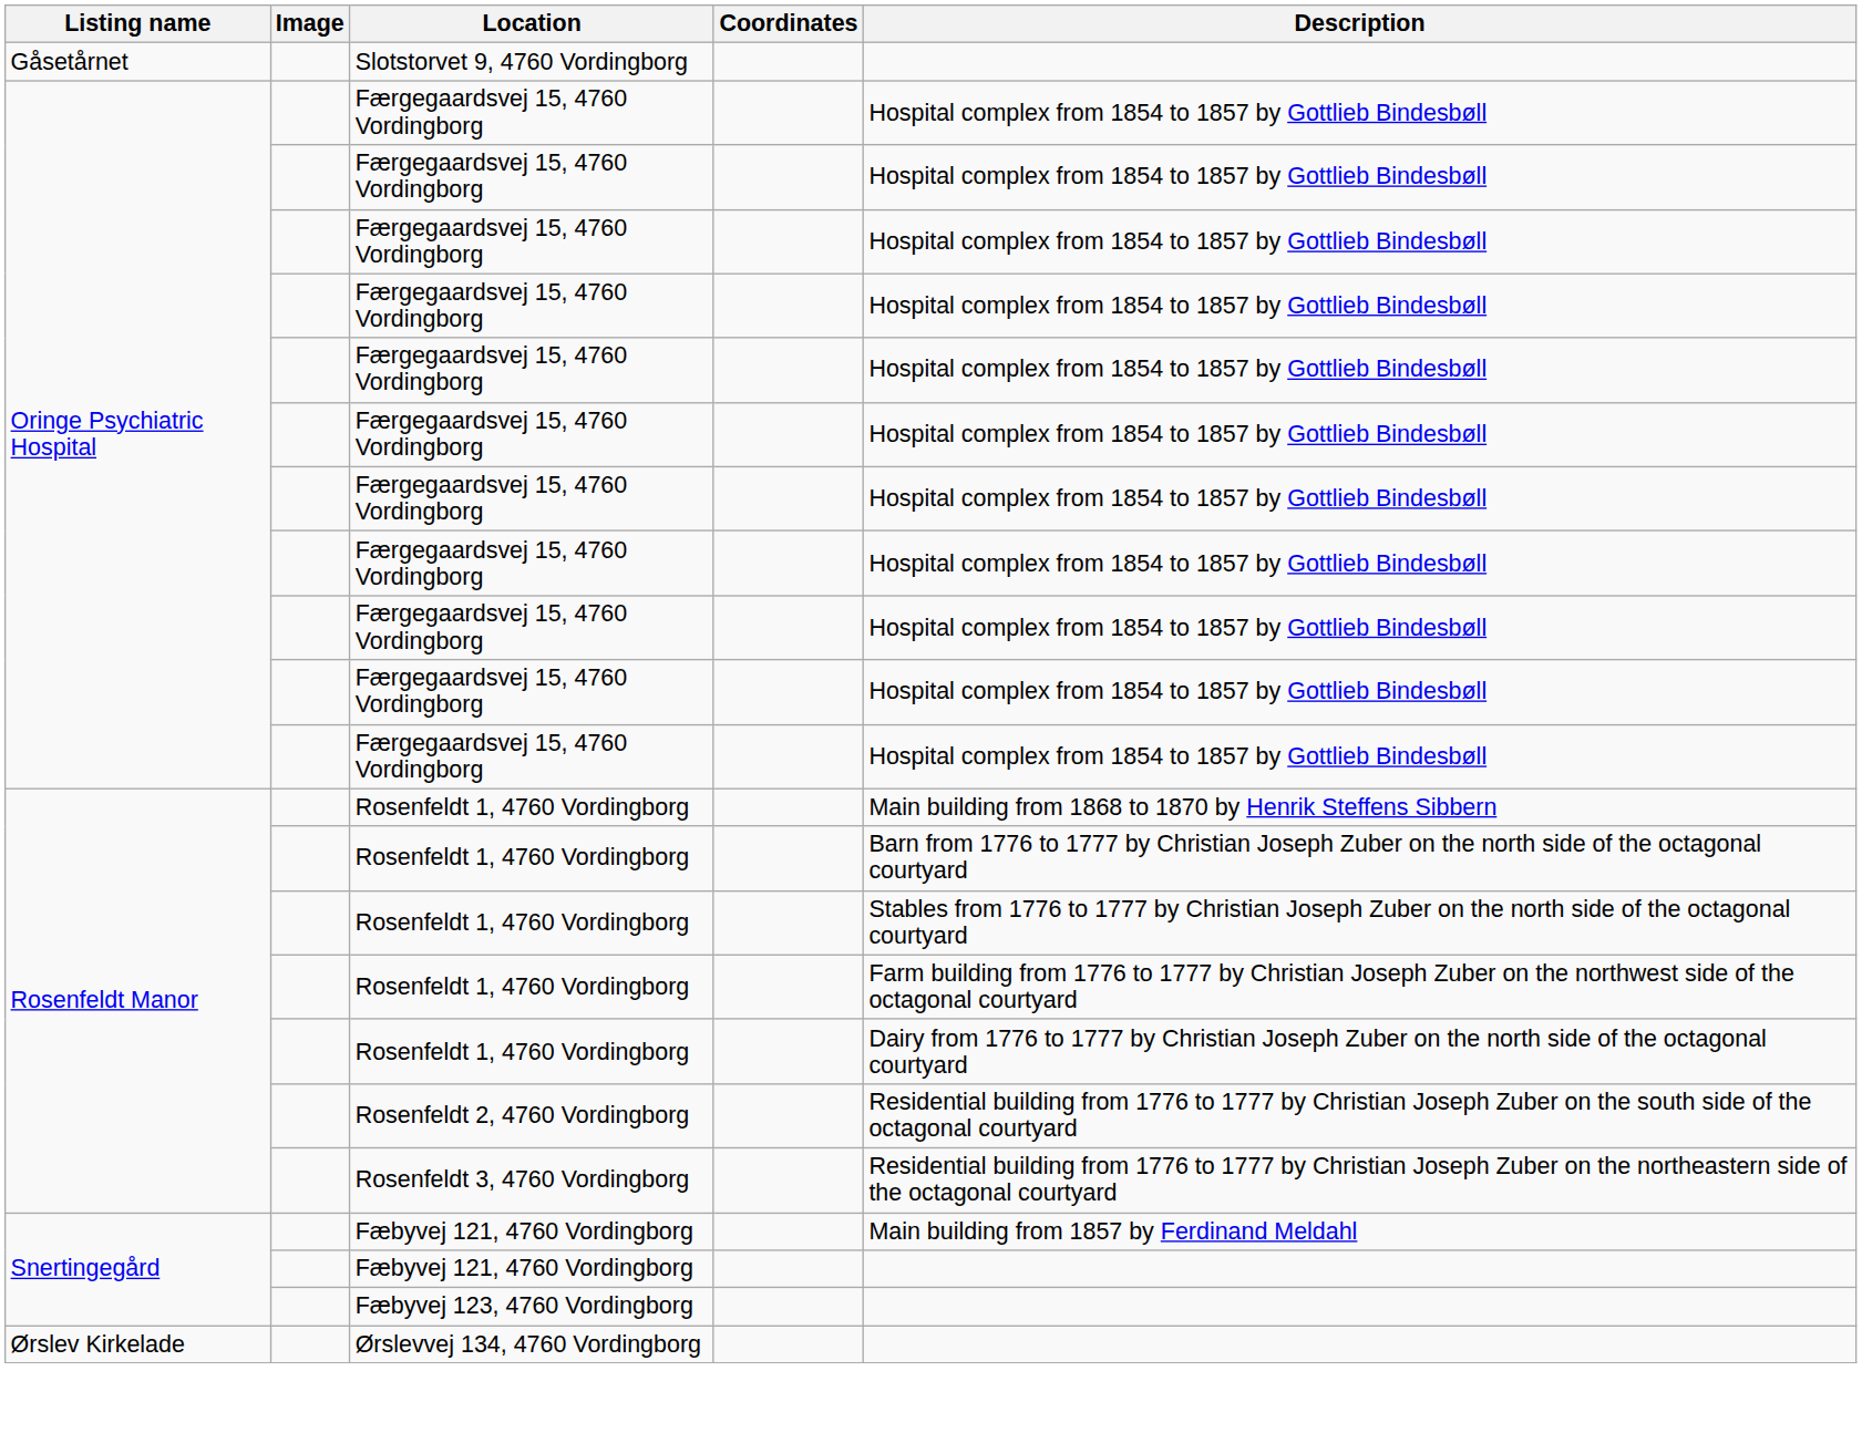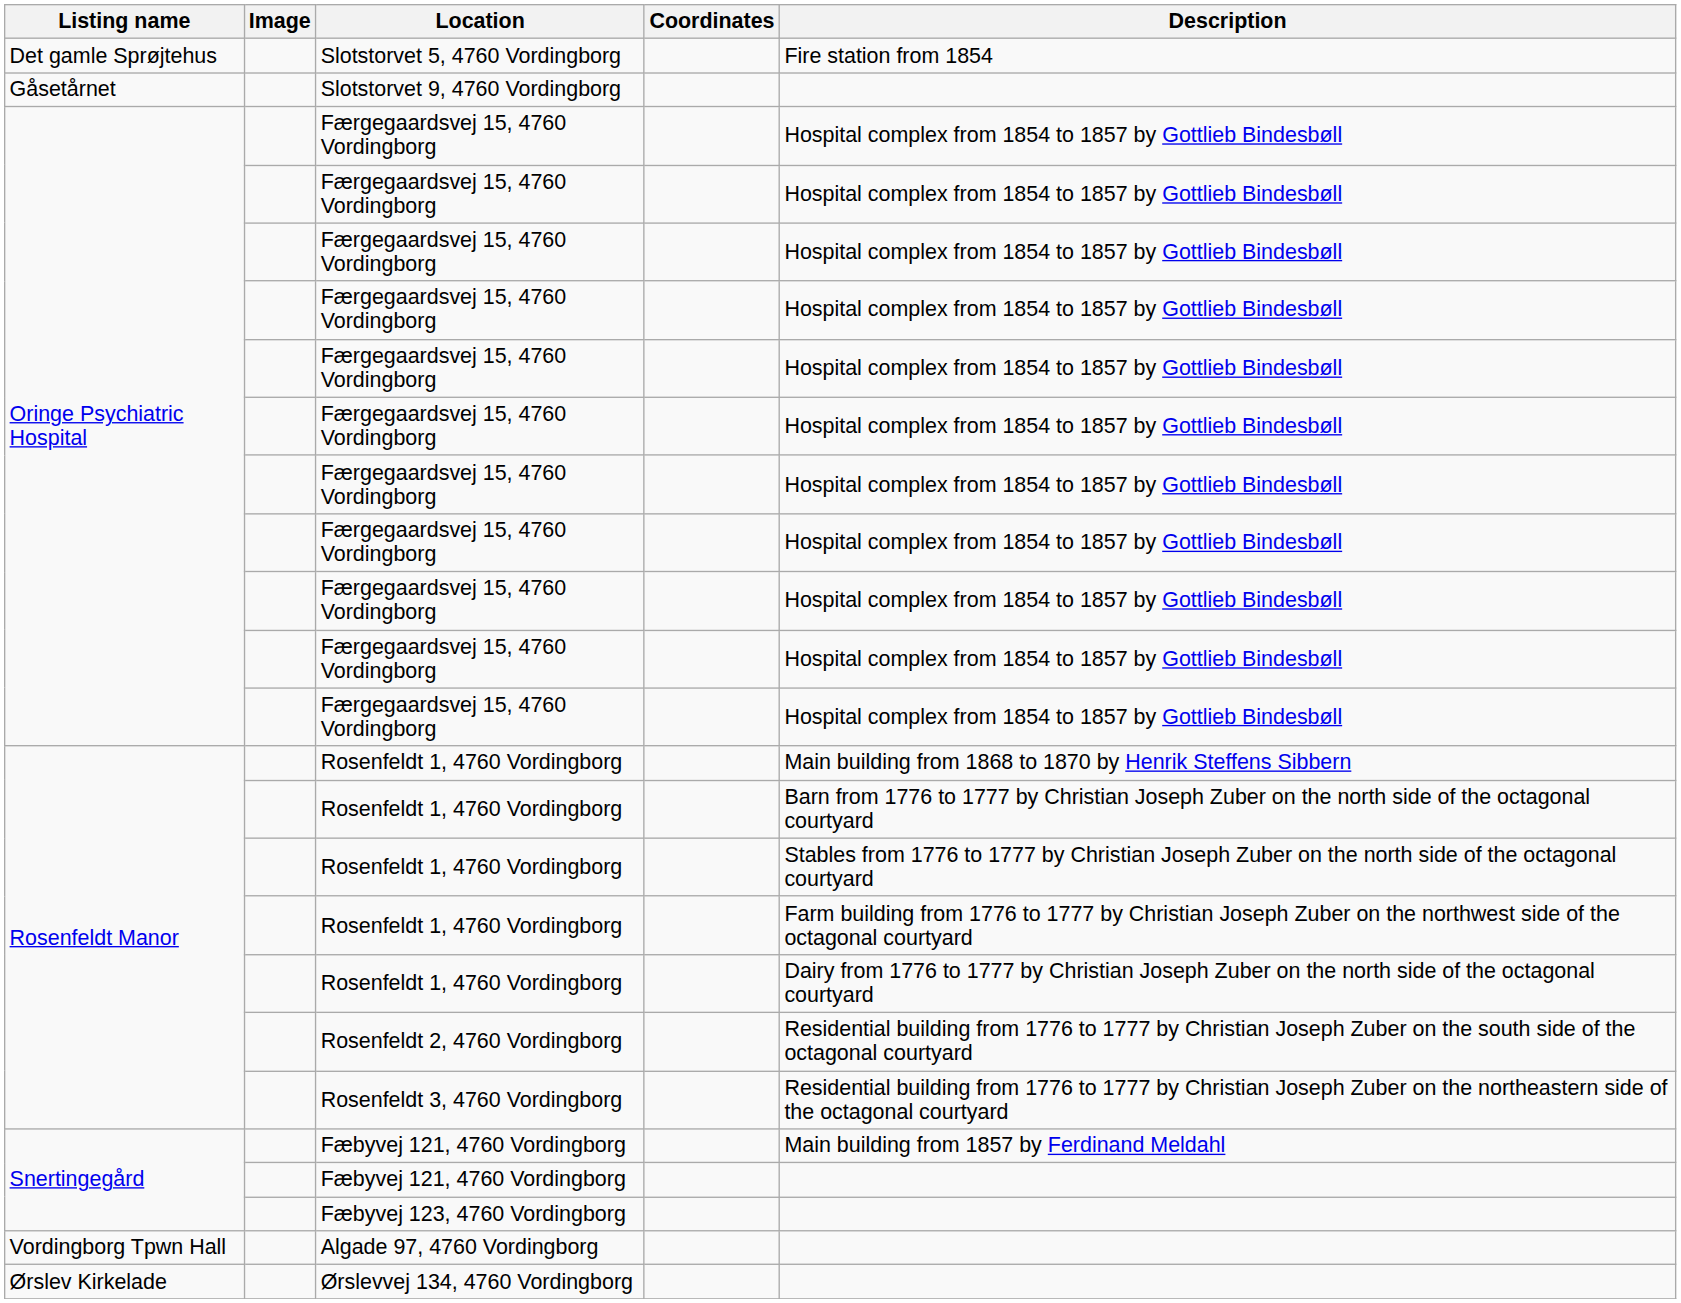 <table class="wikitable sortable">
 <tr>
 <th>Listing name</th>
 <th>Image</th>
 <th>Location</th>
 <th>Coordinates</th>
 <th>Description</th>
+</tr>
+<tr>
+<td>Det gamle Sprøjtehus</td>
+<td></td>
+<td>Slotstorvet 5, 4760 Vordingborg</td>
+<td></td>
+<td>Fire station from 1854</td>
 </tr>
 <tr>
 <td>Gåsetårnet</td>
 <td></td>
 <td>Slotstorvet 9, 4760 Vordingborg</td>
 <td></td>
 <td></td>
 </tr>
 <tr>
 <td rowspan="11"><a href='#'>Oringe Psychiatric Hospital</a></td>
 <td></td>
 <td>Færgegaardsvej 15, 4760 Vordingborg</td>
 <td></td>
 <td>Hospital complex from 1854 to 1857 by <a href='#'>Gottlieb Bindesbøll</a></td>
 </tr>
 <tr>
 <td></td>
 <td>Færgegaardsvej 15, 4760 Vordingborg</td>
 <td></td>
 <td>Hospital complex from 1854 to 1857 by <a href='#'>Gottlieb Bindesbøll</a></td>
 </tr>
 <tr>
 <td></td>
 <td>Færgegaardsvej 15, 4760 Vordingborg</td>
 <td></td>
 <td>Hospital complex from 1854 to 1857 by <a href='#'>Gottlieb Bindesbøll</a></td>
 </tr>
 <tr>
 <td></td>
 <td>Færgegaardsvej 15, 4760 Vordingborg</td>
 <td></td>
 <td>Hospital complex from 1854 to 1857 by <a href='#'>Gottlieb Bindesbøll</a></td>
 </tr>
 <tr>
 <td></td>
 <td>Færgegaardsvej 15, 4760 Vordingborg</td>
 <td></td>
 <td>Hospital complex from 1854 to 1857 by <a href='#'>Gottlieb Bindesbøll</a></td>
 </tr>
 <tr>
 <td></td>
 <td>Færgegaardsvej 15, 4760 Vordingborg</td>
 <td></td>
 <td>Hospital complex from 1854 to 1857 by <a href='#'>Gottlieb Bindesbøll</a></td>
 </tr>
 <tr>
 <td></td>
 <td>Færgegaardsvej 15, 4760 Vordingborg</td>
 <td></td>
 <td>Hospital complex from 1854 to 1857 by <a href='#'>Gottlieb Bindesbøll</a></td>
 </tr>
 <tr>
 <td></td>
 <td>Færgegaardsvej 15, 4760 Vordingborg</td>
 <td></td>
 <td>Hospital complex from 1854 to 1857 by <a href='#'>Gottlieb Bindesbøll</a></td>
 </tr>
 <tr>
 <td></td>
 <td>Færgegaardsvej 15, 4760 Vordingborg</td>
 <td></td>
 <td>Hospital complex from 1854 to 1857 by <a href='#'>Gottlieb Bindesbøll</a></td>
 </tr>
 <tr>
 <td></td>
 <td>Færgegaardsvej 15, 4760 Vordingborg</td>
 <td></td>
 <td>Hospital complex from 1854 to 1857 by <a href='#'>Gottlieb Bindesbøll</a></td>
 </tr>
 <tr>
 <td></td>
 <td>Færgegaardsvej 15, 4760 Vordingborg</td>
 <td></td>
 <td>Hospital complex from 1854 to 1857 by <a href='#'>Gottlieb Bindesbøll</a></td>
 </tr>
 <tr>
 <td rowspan="7"><a href='#'>Rosenfeldt Manor</a></td>
 <td></td>
 <td>Rosenfeldt 1, 4760 Vordingborg</td>
 <td></td>
 <td>Main building from 1868 to 1870 by <a href='#'>Henrik Steffens Sibbern</a></td>
 </tr>
 <tr>
 <td></td>
 <td>Rosenfeldt 1, 4760 Vordingborg</td>
 <td></td>
 <td>Barn from 1776 to 1777 by Christian Joseph Zuber on the north side of the octagonal courtyard</td>
 </tr>
 <tr>
 <td></td>
 <td>Rosenfeldt 1, 4760 Vordingborg</td>
 <td></td>
 <td>Stables from 1776 to 1777 by Christian Joseph Zuber on the north side of the octagonal courtyard</td>
 </tr>
 <tr>
 <td></td>
 <td>Rosenfeldt 1, 4760 Vordingborg</td>
 <td></td>
 <td>Farm building from 1776 to 1777 by Christian Joseph Zuber on the northwest side of the octagonal courtyard</td>
 </tr>
 <tr>
 <td></td>
 <td>Rosenfeldt 1, 4760 Vordingborg</td>
 <td></td>
 <td>Dairy from 1776 to 1777 by Christian Joseph Zuber on the north side of the octagonal courtyard</td>
 </tr>
 <tr>
 <td></td>
 <td>Rosenfeldt 2, 4760 Vordingborg</td>
 <td></td>
 <td>Residential building from 1776 to 1777 by Christian Joseph Zuber on the south side of the octagonal courtyard</td>
 </tr>
 <tr>
 <td></td>
 <td>Rosenfeldt 3, 4760 Vordingborg</td>
 <td></td>
 <td>Residential building from 1776 to 1777 by Christian Joseph Zuber on the northeastern side of the octagonal courtyard</td>
 </tr>
 <tr>
 <td rowspan="3"><a href='#'>Snertingegård</a></td>
 <td></td>
 <td>Fæbyvej 121, 4760 Vordingborg</td>
 <td></td>
 <td>Main building from 1857 by <a href='#'>Ferdinand Meldahl</a></td>
 </tr>
 <tr>
 <td></td>
 <td>Fæbyvej 121, 4760 Vordingborg</td>
 <td></td>
 <td></td>
 </tr>
 <tr>
 <td></td>
 <td>Fæbyvej 123, 4760 Vordingborg</td>
 <td></td>
 <td></td>
 </tr>
 <tr>
+<td>Vordingborg Tpwn Hall</td>
+<td></td>
+<td>Algade 97, 4760 Vordingborg</td>
+<td></td>
+<td></td>
+</tr>
+<tr>
 <td>Ørslev Kirkelade</td>
 <td></td>
 <td>Ørslevvej 134, 4760 Vordingborg</td>
 <td></td>
 <td></td>
 </tr>
 <tr>
 </tr>
 </table>
